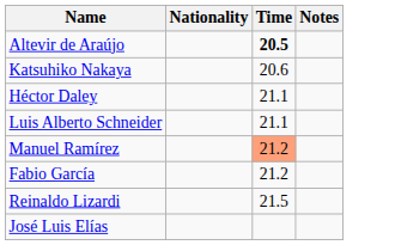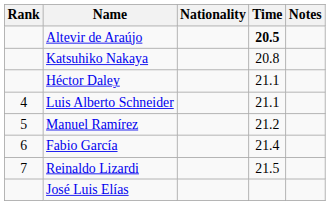 <table class="wikitable sortable" style="text-align:center">
 <tr>
+<th>Rank</th>
 <th>Name</th>
 <th>Nationality</th>
 <th>Time</th>
 <th>Notes</th>
 </tr>
 <tr>
+<td></td>
 <td align=left><a href='#'>Altevir de Araújo</a></td>
 <td align=left></td>
 <td><strong>20.5</strong></td>
 <td></td>
 </tr>
 <tr>
+<td></td>
 <td align=left><a href='#'>Katsuhiko Nakaya</a></td>
 <td align=left></td>
-<td>20.6</td>
+<td>20.8</td>
 <td></td>
 </tr>
 <tr>
+<td></td>
 <td align=left><a href='#'>Héctor Daley</a></td>
 <td align=left></td>
 <td>21.1</td>
 <td></td>
 </tr>
 <tr>
+<td>4</td>
 <td align=left><a href='#'>Luis Alberto Schneider</a></td>
 <td align=left></td>
 <td>21.1</td>
 <td></td>
 </tr>
 <tr>
+<td>5</td>
 <td align=left><a href='#'>Manuel Ramírez</a></td>
-<td align=left></td>
-<td style="background: lightsalmon;">21.2</td>
-<td></td>
-</tr>
-<tr>
-<td align=left><a href='#'>Fabio García</a></td>
 <td align=left></td>
 <td>21.2</td>
 <td></td>
 </tr>
 <tr>
+<td>6</td>
+<td align=left><a href='#'>Fabio García</a></td>
+<td align=left></td>
+<td>21.4</td>
+<td></td>
+</tr>
+<tr>
+<td>7</td>
 <td align=left><a href='#'>Reinaldo Lizardi</a></td>
 <td align=left></td>
 <td>21.5</td>
 <td></td>
 </tr>
 <tr>
+<td></td>
 <td align=left><a href='#'>José Luis Elías</a></td>
 <td align=left></td>
 <td></td>
 <td></td>
 </tr>
 </table>
